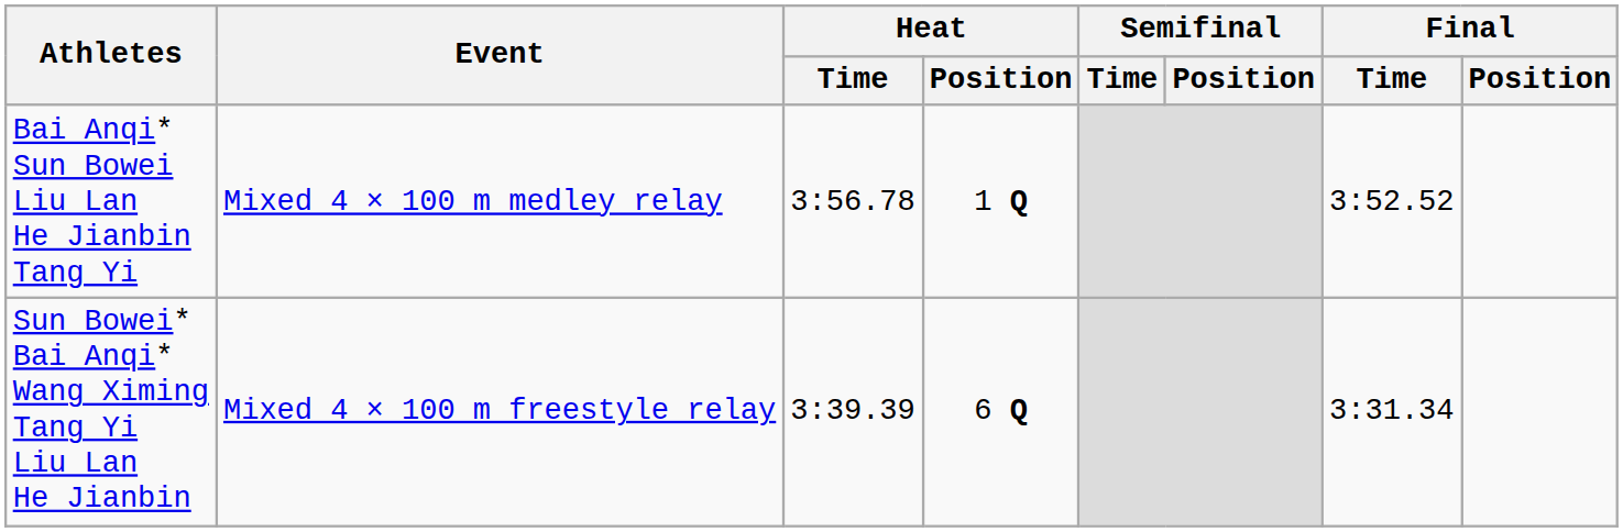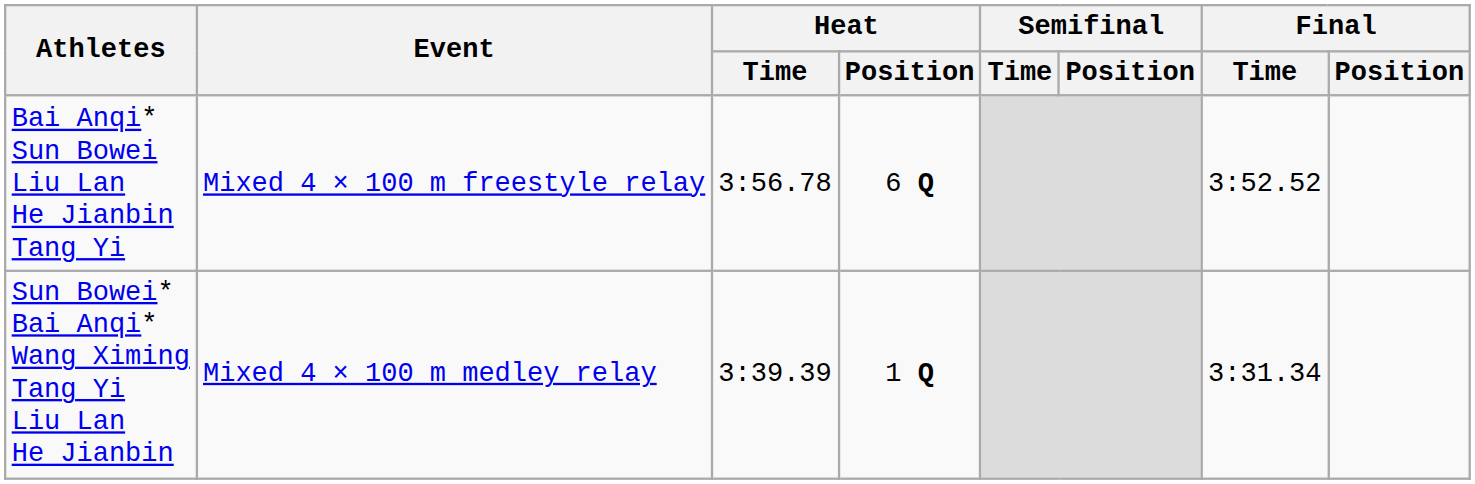 <table class="wikitable" border="1" style="font-size:90%">
 <tr>
 <th rowspan=2>Athletes</th>
 <th rowspan=2>Event</th>
 <th colspan=2>Heat</th>
 <th colspan=2>Semifinal</th>
 <th colspan=2>Final</th>
 </tr>
 <tr>
 <th>Time</th>
 <th>Position</th>
 <th>Time</th>
 <th>Position</th>
 <th>Time</th>
 <th>Position</th>
 </tr>
 <tr>
 <td><a href='#'>Bai Anqi</a>*<br><a href='#'>Sun Bowei</a><br><a href='#'>Liu Lan</a><br><a href='#'>He Jianbin</a><br><a href='#'>Tang Yi</a></td>
-<td><a href='#'>Mixed 4 × 100 m medley relay</a></td>
+<td><a href='#'>Mixed 4 × 100 m freestyle relay</a></td>
 <td align=center>3:56.78</td>
-<td align=center>1 <strong>Q</strong></td>
+<td align=center>6 <strong>Q</strong></td>
 <td colspan=2 bgcolor=#DCDCDC></td>
 <td align=center>3:52.52</td>
 <td align=center></td>
 </tr>
 <tr>
 <td><a href='#'>Sun Bowei</a>*<br><a href='#'>Bai Anqi</a>*<br><a href='#'>Wang Ximing</a><br><a href='#'>Tang Yi</a><br><a href='#'>Liu Lan</a><br><a href='#'>He Jianbin</a></td>
-<td><a href='#'>Mixed 4 × 100 m freestyle relay</a></td>
+<td><a href='#'>Mixed 4 × 100 m medley relay</a></td>
 <td align=center>3:39.39</td>
-<td align=center>6 <strong>Q</strong></td>
+<td align=center>1 <strong>Q</strong></td>
 <td colspan=2 bgcolor=#DCDCDC></td>
 <td align=center>3:31.34</td>
 <td align=center></td>
 </tr>
 </table>
